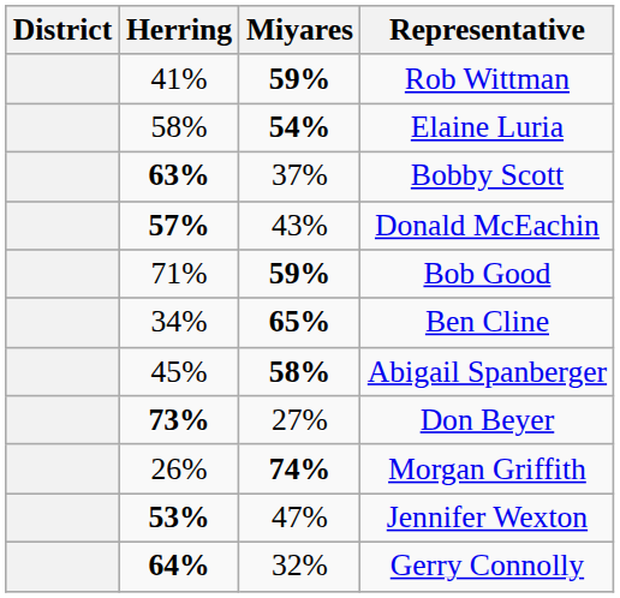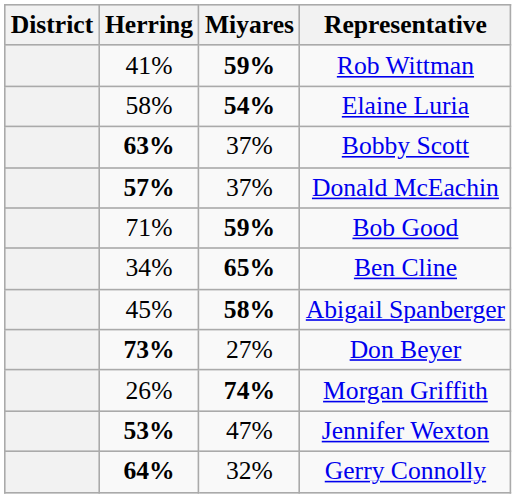 <table class=wikitable>
 <tr>
 <th>District</th>
 <th>Herring</th>
 <th>Miyares</th>
 <th>Representative</th>
 </tr>
 <tr align=center>
 <th></th>
 <td>41%</td>
 <td><strong>59%</strong></td>
 <td><a href='#'>Rob Wittman</a></td>
 </tr>
 <tr align=center>
 <th></th>
 <td>58%</td>
 <td><strong>54%</strong></td>
 <td><a href='#'>Elaine Luria</a></td>
 </tr>
 <tr align=center>
 <th></th>
 <td><strong>63%</strong></td>
 <td>37%</td>
 <td><a href='#'>Bobby Scott</a></td>
 </tr>
 <tr align=center>
 <th></th>
 <td><strong>57%</strong></td>
-<td>43%</td>
+<td>37%</td>
 <td><a href='#'>Donald McEachin</a></td>
 </tr>
 <tr align=center>
 <th></th>
 <td>71%</td>
 <td><strong>59%</strong></td>
 <td><a href='#'>Bob Good</a></td>
 </tr>
 <tr align=center>
 <th></th>
 <td>34%</td>
 <td><strong>65%</strong></td>
 <td><a href='#'>Ben Cline</a></td>
 </tr>
 <tr align=center>
 <th></th>
 <td>45%</td>
 <td><strong>58%</strong></td>
 <td><a href='#'>Abigail Spanberger</a></td>
 </tr>
 <tr align=center>
 <th></th>
 <td><strong>73%</strong></td>
 <td>27%</td>
 <td><a href='#'>Don Beyer</a></td>
 </tr>
 <tr align=center>
 <th></th>
 <td>26%</td>
 <td><strong>74%</strong></td>
 <td><a href='#'>Morgan Griffith</a></td>
 </tr>
 <tr align=center>
 <th></th>
 <td><strong>53%</strong></td>
 <td>47%</td>
 <td><a href='#'>Jennifer Wexton</a></td>
 </tr>
 <tr align=center>
 <th></th>
 <td><strong>64%</strong></td>
 <td>32%</td>
 <td><a href='#'>Gerry Connolly</a></td>
 </tr>
 </table>
